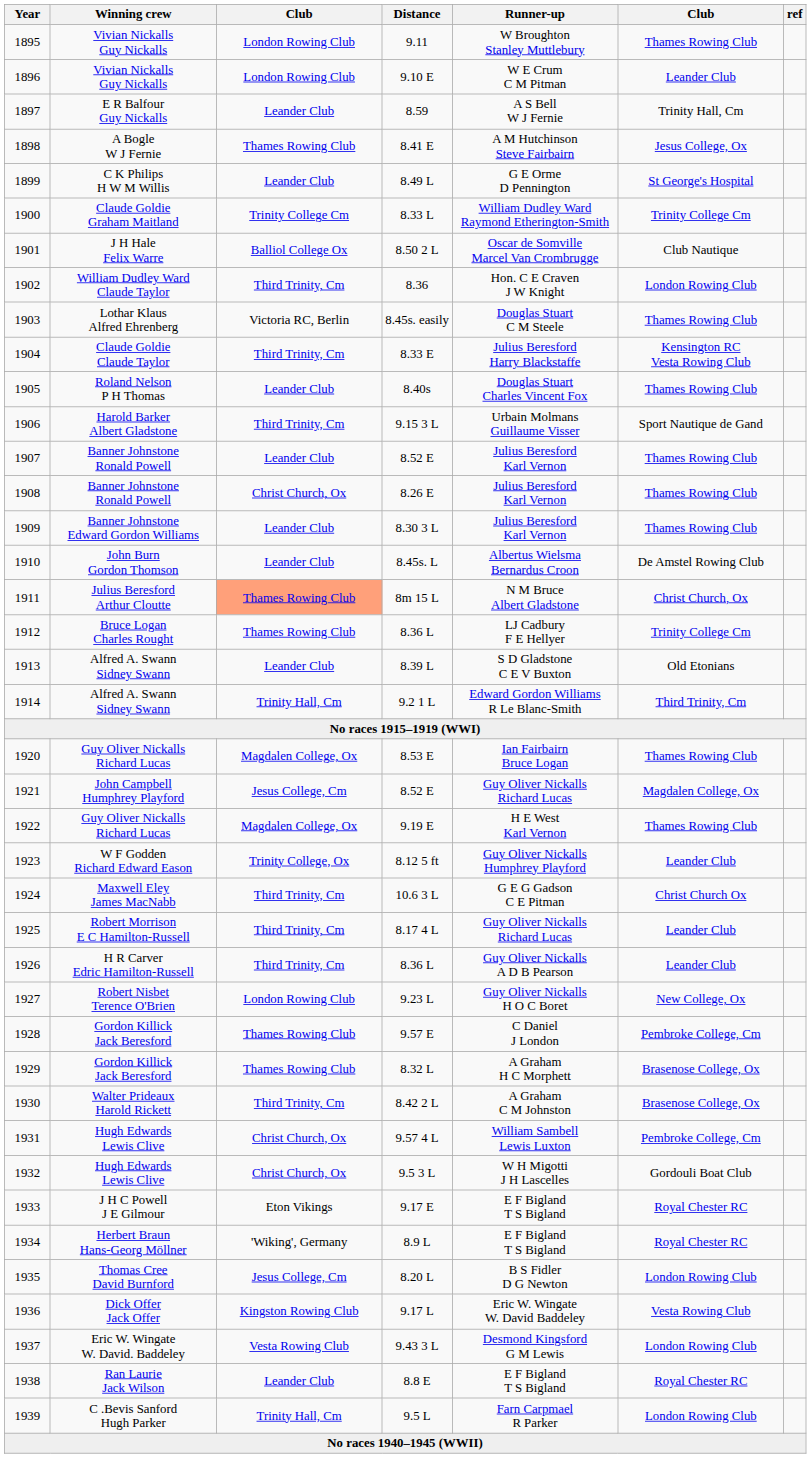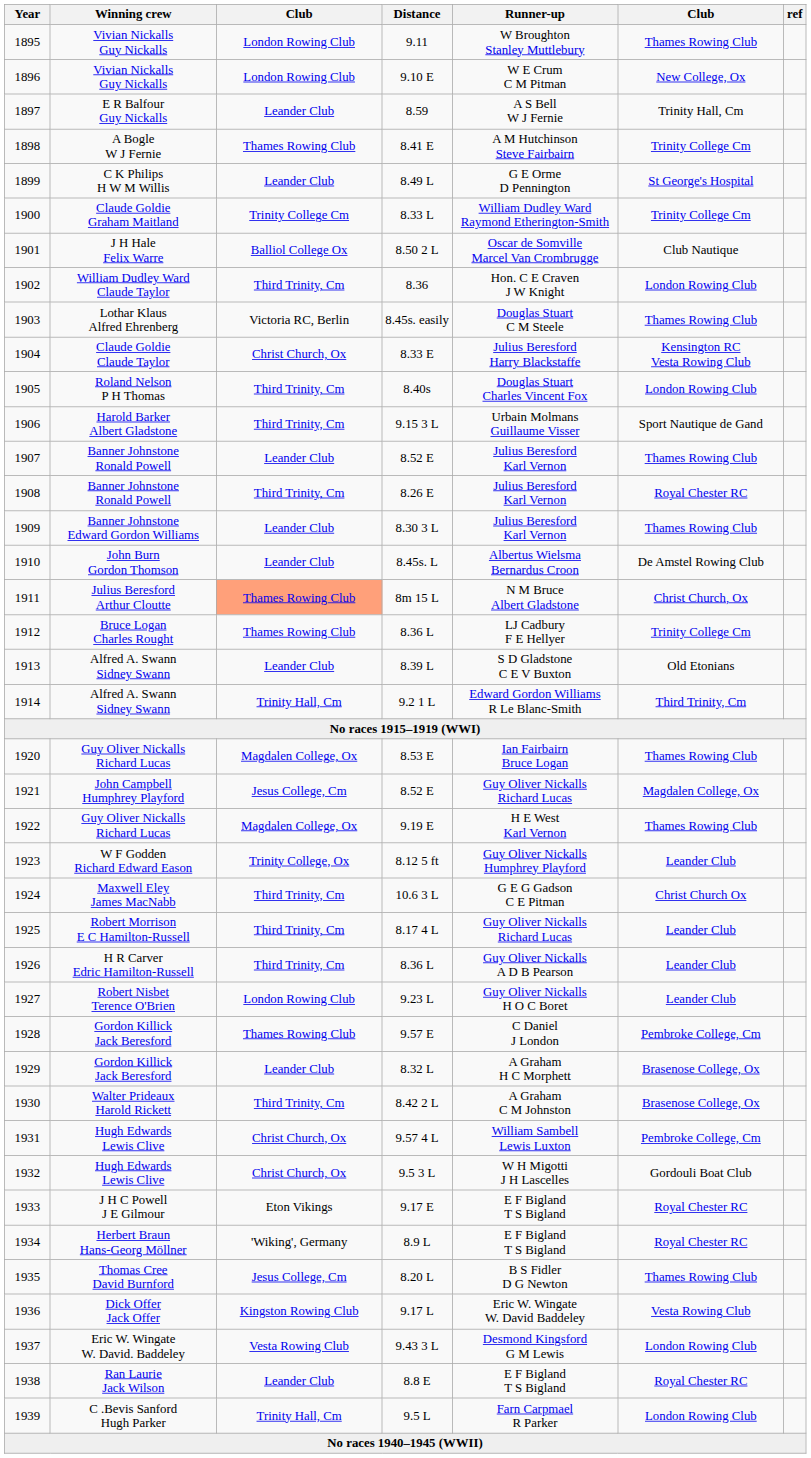 <table class="wikitable" style="text-align:center">
 <tr>
 <th width=50>Year</th>
 <th width=200>Winning crew</th>
 <th width=200>Club</th>
 <th width=80>Distance</th>
 <th width=200>Runner-up</th>
 <th width=200>Club</th>
 <th width=20>ref</th>
 </tr>
 <tr>
 <td>1895</td>
 <td><a href='#'>Vivian Nickalls</a><br><a href='#'>Guy Nickalls</a></td>
 <td><a href='#'>London Rowing Club</a></td>
 <td>9.11</td>
 <td>W Broughton<br><a href='#'>Stanley Muttlebury</a></td>
 <td><a href='#'>Thames Rowing Club</a></td>
 <td></td>
 </tr>
 <tr>
 <td>1896</td>
 <td><a href='#'>Vivian Nickalls</a><br><a href='#'>Guy Nickalls</a></td>
 <td><a href='#'>London Rowing Club</a></td>
 <td>9.10 E</td>
 <td>W E Crum<br>C M Pitman</td>
-<td><a href='#'>Leander Club</a></td>
+<td><a href='#'>New College, Ox</a></td>
 <td></td>
 </tr>
 <tr>
 <td>1897</td>
 <td>E R Balfour<br><a href='#'>Guy Nickalls</a></td>
 <td><a href='#'>Leander Club</a></td>
 <td>8.59</td>
 <td>A S Bell<br>W J Fernie</td>
 <td>Trinity Hall, Cm</td>
 <td></td>
 </tr>
 <tr>
 <td>1898</td>
 <td>A Bogle<br>W J Fernie</td>
 <td><a href='#'>Thames Rowing Club</a></td>
 <td>8.41 E</td>
 <td>A M Hutchinson<br><a href='#'>Steve Fairbairn</a></td>
-<td><a href='#'>Jesus College, Ox</a></td>
+<td><a href='#'>Trinity College Cm</a></td>
 <td></td>
 </tr>
 <tr>
 <td>1899</td>
 <td>C K Philips<br>H W M Willis</td>
 <td><a href='#'>Leander Club</a></td>
 <td>8.49  L</td>
 <td>G E Orme<br>D Pennington</td>
 <td><a href='#'>St George's Hospital</a></td>
 <td></td>
 </tr>
 <tr>
 <td>1900</td>
 <td><a href='#'>Claude Goldie</a><br><a href='#'>Graham Maitland</a></td>
 <td><a href='#'>Trinity College Cm</a></td>
 <td>8.33  L</td>
 <td><a href='#'>William Dudley Ward</a><br><a href='#'>Raymond Etherington-Smith</a></td>
 <td><a href='#'>Trinity College Cm</a></td>
 <td></td>
 </tr>
 <tr>
 <td>1901</td>
 <td>J H Hale<br><a href='#'>Felix Warre</a></td>
 <td><a href='#'>Balliol College Ox</a></td>
 <td>8.50 2 L</td>
 <td><a href='#'>Oscar de Somville</a><br><a href='#'>Marcel Van Crombrugge</a></td>
 <td>Club Nautique</td>
 <td></td>
 </tr>
 <tr>
 <td>1902</td>
 <td><a href='#'>William Dudley Ward</a><br><a href='#'>Claude Taylor</a></td>
 <td><a href='#'>Third Trinity, Cm</a></td>
 <td>8.36</td>
 <td>Hon. C E Craven<br>J W Knight</td>
 <td><a href='#'>London Rowing Club</a></td>
 <td></td>
 </tr>
 <tr>
 <td>1903</td>
 <td>Lothar Klaus<br>Alfred Ehrenberg</td>
 <td>Victoria RC, Berlin</td>
 <td>8.45s. easily</td>
 <td><a href='#'>Douglas Stuart</a><br>C M Steele</td>
 <td><a href='#'>Thames Rowing Club</a></td>
 <td></td>
 </tr>
 <tr>
 <td>1904</td>
 <td><a href='#'>Claude Goldie</a><br><a href='#'>Claude Taylor</a></td>
-<td><a href='#'>Third Trinity, Cm</a></td>
+<td><a href='#'>Christ Church, Ox</a></td>
 <td>8.33 E</td>
 <td><a href='#'>Julius Beresford</a><br><a href='#'>Harry Blackstaffe</a></td>
 <td><a href='#'>Kensington RC</a><br><a href='#'>Vesta Rowing Club</a></td>
 <td></td>
 </tr>
 <tr>
 <td>1905</td>
 <td><a href='#'>Roland Nelson</a><br>P H Thomas</td>
-<td><a href='#'>Leander Club</a></td>
+<td><a href='#'>Third Trinity, Cm</a></td>
 <td>8.40s</td>
 <td><a href='#'>Douglas Stuart</a><br><a href='#'>Charles Vincent Fox</a></td>
-<td><a href='#'>Thames Rowing Club</a></td>
+<td><a href='#'>London Rowing Club</a></td>
 <td></td>
 </tr>
 <tr>
 <td>1906</td>
 <td><a href='#'>Harold Barker</a><br><a href='#'>Albert Gladstone</a></td>
 <td><a href='#'>Third Trinity, Cm</a></td>
 <td>9.15 3 L</td>
 <td>Urbain Molmans<br><a href='#'>Guillaume Visser</a></td>
 <td>Sport Nautique de Gand</td>
 <td></td>
 </tr>
 <tr>
 <td>1907</td>
 <td><a href='#'>Banner Johnstone</a><br><a href='#'>Ronald Powell</a></td>
 <td><a href='#'>Leander Club</a></td>
 <td>8.52 E</td>
 <td><a href='#'>Julius Beresford</a><br><a href='#'>Karl Vernon</a></td>
 <td><a href='#'>Thames Rowing Club</a></td>
 <td></td>
 </tr>
 <tr>
 <td>1908</td>
 <td><a href='#'>Banner Johnstone</a><br><a href='#'>Ronald Powell</a></td>
-<td><a href='#'>Christ Church, Ox</a></td>
+<td><a href='#'>Third Trinity, Cm</a></td>
 <td>8.26 E</td>
 <td><a href='#'>Julius Beresford</a><br><a href='#'>Karl Vernon</a></td>
-<td><a href='#'>Thames Rowing Club</a></td>
+<td><a href='#'>Royal Chester RC</a></td>
 <td></td>
 </tr>
 <tr>
 <td>1909</td>
 <td><a href='#'>Banner Johnstone</a><br><a href='#'>Edward Gordon Williams</a></td>
 <td><a href='#'>Leander Club</a></td>
 <td>8.30 3 L</td>
 <td><a href='#'>Julius Beresford</a><br><a href='#'>Karl Vernon</a></td>
 <td><a href='#'>Thames Rowing Club</a></td>
 <td></td>
 </tr>
 <tr>
 <td>1910</td>
 <td><a href='#'>John Burn</a><br><a href='#'>Gordon Thomson</a></td>
 <td><a href='#'>Leander Club</a></td>
 <td>8.45s.  L</td>
 <td><a href='#'>Albertus Wielsma</a><br><a href='#'>Bernardus Croon</a></td>
 <td>De Amstel Rowing Club</td>
 <td></td>
 </tr>
 <tr>
 <td>1911</td>
 <td><a href='#'>Julius Beresford</a><br><a href='#'>Arthur Cloutte</a></td>
 <td style="background: lightsalmon;"><a href='#'>Thames Rowing Club</a></td>
 <td>8m 15  L</td>
 <td>N M Bruce<br><a href='#'>Albert Gladstone</a></td>
 <td><a href='#'>Christ Church, Ox</a></td>
 <td></td>
 </tr>
 <tr>
 <td>1912</td>
 <td><a href='#'>Bruce Logan</a><br><a href='#'>Charles Rought</a></td>
 <td><a href='#'>Thames Rowing Club</a></td>
 <td>8.36  L</td>
 <td>LJ Cadbury<br>F E Hellyer</td>
 <td><a href='#'>Trinity College Cm</a></td>
 <td></td>
 </tr>
 <tr>
 <td>1913</td>
 <td>Alfred A. Swann<br><a href='#'>Sidney Swann</a></td>
 <td><a href='#'>Leander Club</a></td>
 <td>8.39  L</td>
 <td>S D Gladstone<br>C E V Buxton</td>
 <td>Old Etonians</td>
 <td></td>
 </tr>
 <tr>
 <td>1914</td>
 <td>Alfred A. Swann<br><a href='#'>Sidney Swann</a></td>
 <td><a href='#'>Trinity Hall, Cm</a></td>
 <td>9.2 1 L</td>
 <td><a href='#'>Edward Gordon Williams</a><br>R Le Blanc-Smith</td>
 <td><a href='#'>Third Trinity, Cm</a></td>
 <td></td>
 </tr>
 <tr>
 <th style="background:#efefef;" colspan=7>No races 1915–1919 (WWI)</th>
 </tr>
 <tr>
 <td>1920</td>
 <td><a href='#'>Guy Oliver Nickalls</a><br><a href='#'>Richard Lucas</a></td>
 <td><a href='#'>Magdalen College, Ox</a></td>
 <td>8.53  E</td>
 <td><a href='#'>Ian Fairbairn</a><br><a href='#'>Bruce Logan</a></td>
 <td><a href='#'>Thames Rowing Club</a></td>
 <td></td>
 </tr>
 <tr>
 <td>1921</td>
 <td><a href='#'>John Campbell</a><br><a href='#'>Humphrey Playford</a></td>
 <td><a href='#'>Jesus College, Cm</a></td>
 <td>8.52  E</td>
 <td><a href='#'>Guy Oliver Nickalls</a><br><a href='#'>Richard Lucas</a></td>
 <td><a href='#'>Magdalen College, Ox</a></td>
 <td></td>
 </tr>
 <tr>
 <td>1922</td>
 <td><a href='#'>Guy Oliver Nickalls</a><br><a href='#'>Richard Lucas</a></td>
 <td><a href='#'>Magdalen College, Ox</a></td>
 <td>9.19  E</td>
 <td>H E West<br><a href='#'>Karl Vernon</a></td>
 <td><a href='#'>Thames Rowing Club</a></td>
 <td></td>
 </tr>
 <tr>
 <td>1923</td>
 <td>W F Godden<br><a href='#'>Richard Edward Eason</a></td>
 <td><a href='#'>Trinity College, Ox</a></td>
 <td>8.12  5 ft</td>
 <td><a href='#'>Guy Oliver Nickalls</a><br><a href='#'>Humphrey Playford</a></td>
 <td><a href='#'>Leander Club</a></td>
 <td></td>
 </tr>
 <tr>
 <td>1924</td>
 <td><a href='#'>Maxwell Eley</a><br><a href='#'>James MacNabb</a></td>
 <td><a href='#'>Third Trinity, Cm</a></td>
 <td>10.6  3 L</td>
 <td>G E G Gadson<br>C E Pitman</td>
 <td><a href='#'>Christ Church Ox</a></td>
 <td></td>
 </tr>
 <tr>
 <td>1925</td>
 <td><a href='#'>Robert Morrison</a><br><a href='#'>E C Hamilton-Russell</a></td>
 <td><a href='#'>Third Trinity, Cm</a></td>
 <td>8.17  4 L</td>
 <td><a href='#'>Guy Oliver Nickalls</a><br><a href='#'>Richard Lucas</a></td>
 <td><a href='#'>Leander Club</a></td>
 <td></td>
 </tr>
 <tr>
 <td>1926</td>
 <td>H R Carver<br><a href='#'>Edric Hamilton-Russell</a></td>
 <td><a href='#'>Third Trinity, Cm</a></td>
 <td>8.36   L</td>
 <td><a href='#'>Guy Oliver Nickalls</a><br>A D B Pearson</td>
 <td><a href='#'>Leander Club</a></td>
 <td></td>
 </tr>
 <tr>
 <td>1927</td>
 <td><a href='#'>Robert Nisbet</a><br><a href='#'>Terence O'Brien</a></td>
 <td><a href='#'>London Rowing Club</a></td>
 <td>9.23    L</td>
 <td><a href='#'>Guy Oliver Nickalls</a><br>H O C Boret</td>
-<td><a href='#'>New College, Ox</a></td>
+<td><a href='#'>Leander Club</a></td>
 <td></td>
 </tr>
 <tr>
 <td>1928</td>
 <td><a href='#'>Gordon Killick</a><br><a href='#'>Jack Beresford</a></td>
 <td><a href='#'>Thames Rowing Club</a></td>
 <td>9.57  E</td>
 <td>C Daniel<br>J London</td>
 <td><a href='#'>Pembroke College, Cm</a></td>
 <td></td>
 </tr>
 <tr>
 <td>1929</td>
 <td><a href='#'>Gordon Killick</a><br><a href='#'>Jack Beresford</a></td>
-<td><a href='#'>Thames Rowing Club</a></td>
+<td><a href='#'>Leander Club</a></td>
 <td>8.32   L</td>
 <td>A Graham<br>H C Morphett</td>
 <td><a href='#'>Brasenose College, Ox</a></td>
 <td></td>
 </tr>
 <tr>
 <td>1930</td>
 <td><a href='#'>Walter Prideaux</a><br><a href='#'>Harold Rickett</a></td>
 <td><a href='#'>Third Trinity, Cm</a></td>
 <td>8.42  2 L</td>
 <td>A Graham<br>C M Johnston</td>
 <td><a href='#'>Brasenose College, Ox</a></td>
 <td></td>
 </tr>
 <tr>
 <td>1931</td>
 <td><a href='#'>Hugh Edwards</a><br><a href='#'>Lewis Clive</a></td>
 <td><a href='#'>Christ Church, Ox</a></td>
 <td>9.57  4 L</td>
 <td><a href='#'>William Sambell</a><br><a href='#'>Lewis Luxton</a></td>
 <td><a href='#'>Pembroke College, Cm</a></td>
 <td></td>
 </tr>
 <tr>
 <td>1932</td>
 <td><a href='#'>Hugh Edwards</a><br><a href='#'>Lewis Clive</a></td>
 <td><a href='#'>Christ Church, Ox</a></td>
 <td>9.5  3 L</td>
 <td>W H Migotti<br>J H Lascelles</td>
 <td>Gordouli Boat Club</td>
 <td></td>
 </tr>
 <tr>
 <td>1933</td>
 <td>J H C Powell<br>J E Gilmour</td>
 <td>Eton Vikings</td>
 <td>9.17  E</td>
 <td>E F Bigland<br>T S Bigland</td>
 <td><a href='#'>Royal Chester RC</a></td>
 <td></td>
 </tr>
 <tr>
 <td>1934</td>
 <td><a href='#'>Herbert Braun</a><br><a href='#'>Hans-Georg Möllner</a></td>
 <td>'Wiking', Germany</td>
 <td>8.9   L</td>
 <td>E F Bigland<br>T S Bigland</td>
 <td><a href='#'>Royal Chester RC</a></td>
 <td></td>
 </tr>
 <tr>
 <td>1935</td>
 <td><a href='#'>Thomas Cree</a><br><a href='#'>David Burnford</a></td>
 <td><a href='#'>Jesus College, Cm</a></td>
 <td>8.20   L</td>
 <td>B S Fidler<br>D G Newton</td>
-<td><a href='#'>London Rowing Club</a></td>
+<td><a href='#'>Thames Rowing Club</a></td>
 <td></td>
 </tr>
 <tr>
 <td>1936</td>
 <td><a href='#'>Dick Offer</a><br><a href='#'>Jack Offer</a></td>
 <td><a href='#'>Kingston Rowing Club</a></td>
 <td>9.17   L</td>
 <td>Eric W. Wingate<br>W. David Baddeley</td>
 <td><a href='#'>Vesta Rowing Club</a></td>
 <td></td>
 </tr>
 <tr>
 <td>1937</td>
 <td>Eric W. Wingate<br>W. David. Baddeley</td>
 <td><a href='#'>Vesta Rowing Club</a></td>
 <td>9.43 3 L</td>
 <td><a href='#'>Desmond Kingsford</a><br>G M Lewis</td>
 <td><a href='#'>London Rowing Club</a></td>
 <td></td>
 </tr>
 <tr>
 <td>1938</td>
 <td><a href='#'>Ran Laurie</a><br><a href='#'>Jack Wilson</a></td>
 <td><a href='#'>Leander Club</a></td>
 <td>8.8  E</td>
 <td>E F Bigland<br>T S Bigland</td>
 <td><a href='#'>Royal Chester RC</a></td>
 <td></td>
 </tr>
 <tr>
 <td>1939</td>
 <td>C .Bevis Sanford<br>Hugh Parker</td>
 <td><a href='#'>Trinity Hall, Cm</a></td>
 <td>9.5   L</td>
 <td><a href='#'>Farn Carpmael</a><br>R Parker</td>
 <td><a href='#'>London Rowing Club</a></td>
 <td></td>
 </tr>
 <tr>
 <th style="background:#efefef;" colspan=7>No races 1940–1945 (WWII)</th>
 </tr>
 </table>
